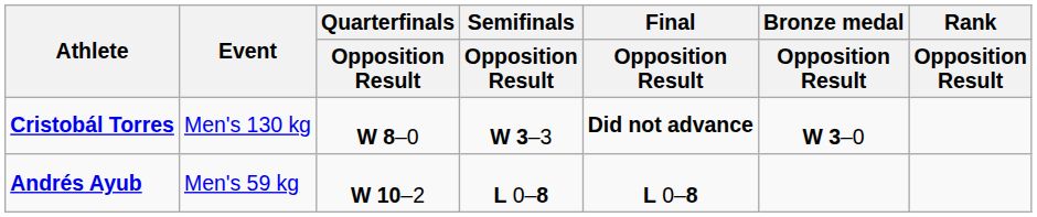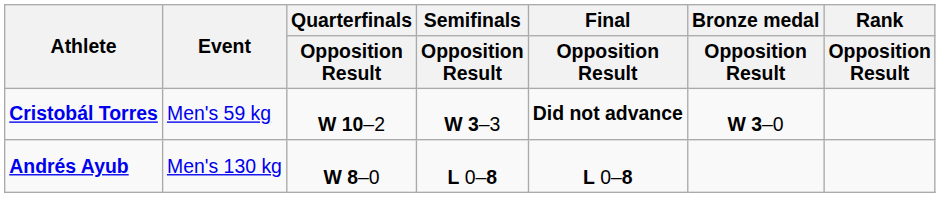 <table class="wikitable" border="1" style="font-size:90%">
 <tr>
 <th rowspan=2>Athlete</th>
 <th rowspan=2>Event</th>
 <th>Quarterfinals</th>
 <th>Semifinals</th>
 <th>Final</th>
 <th>Bronze medal</th>
 <th>Rank</th>
 </tr>
 <tr>
 <th>Opposition<br>Result</th>
 <th>Opposition<br>Result</th>
 <th>Opposition<br>Result</th>
 <th>Opposition<br>Result</th>
 <th>Opposition<br>Result</th>
 </tr>
 <tr align=center>
 <td align=left><strong><a href='#'>Cristobál Torres</a></strong></td>
-<td align=left><a href='#'>Men's 130 kg</a></td>
-<td><br><strong>W</strong> <strong>8</strong>–0</td>
+<td align=left><a href='#'>Men's 59 kg</a></td>
+<td><br><strong>W</strong> <strong>10</strong>–2</td>
 <td><br><strong>W</strong> <strong>3</strong>–3</td>
 <td><strong>Did not advance</strong></td>
 <td><br><strong>W</strong> <strong>3</strong>–0</td>
 <td></td>
 </tr>
 <tr align=center>
 <td align=left><strong><a href='#'>Andrés Ayub</a></strong></td>
-<td align=left><a href='#'>Men's 59 kg</a></td>
-<td><br><strong>W</strong> <strong>10</strong>–2</td>
+<td align=left><a href='#'>Men's 130 kg</a></td>
+<td><br><strong>W</strong> <strong>8</strong>–0</td>
 <td><br><strong>L</strong> 0–<strong>8</strong></td>
 <td><br><strong>L</strong> 0–<strong>8</strong></td>
 <td></td>
 <td></td>
 </tr>
 </table>
